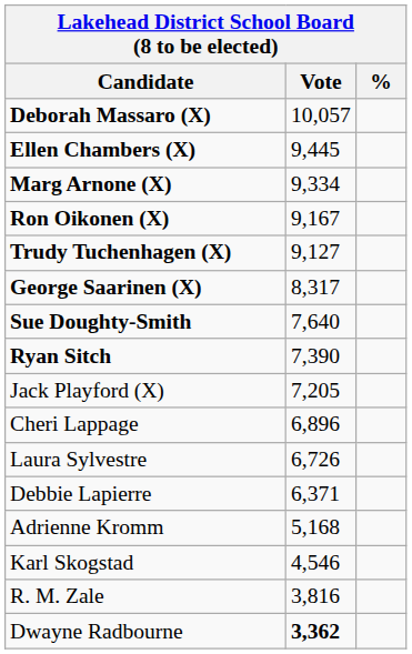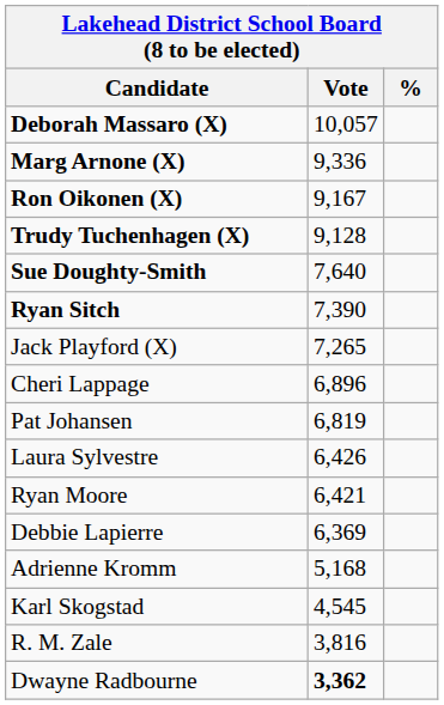 <table class="wikitable">
 <tr>
 <th colspan="3"><strong><a href='#'>Lakehead District School Board</a><br>(8 to be elected)</strong></th>
 </tr>
 <tr>
 <th bgcolor="#DDDDFF" width="200px">Candidate</th>
 <th bgcolor="#DDDDFF" width="40px">Vote</th>
 <th bgcolor="#DDDDFF" width="30px">%</th>
 </tr>
 <tr>
 <td><strong>Deborah Massaro (X)</strong></td>
 <td>10,057</td>
 <td></td>
 </tr>
 <tr>
-<td><strong>Ellen Chambers (X)</strong></td>
-<td>9,445</td>
-<td></td>
-</tr>
-<tr>
 <td><strong>Marg Arnone (X)</strong></td>
-<td>9,334</td>
+<td>9,336</td>
 <td></td>
 </tr>
 <tr>
 <td><strong>Ron Oikonen (X)</strong></td>
 <td>9,167</td>
 <td></td>
 </tr>
 <tr>
 <td><strong>Trudy Tuchenhagen (X)</strong></td>
-<td>9,127</td>
-<td></td>
-</tr>
-<tr>
-<td><strong>George Saarinen (X)</strong></td>
-<td>8,317</td>
+<td>9,128</td>
 <td></td>
 </tr>
 <tr>
 <td><strong>Sue Doughty-Smith</strong></td>
 <td>7,640</td>
 <td></td>
 </tr>
 <tr>
 <td><strong>Ryan Sitch</strong></td>
 <td>7,390</td>
 <td></td>
 </tr>
 <tr>
 <td>Jack Playford (X)</td>
-<td>7,205</td>
+<td>7,265</td>
 <td></td>
 </tr>
 <tr>
 <td>Cheri Lappage</td>
 <td>6,896</td>
 <td></td>
 </tr>
 <tr>
+<td>Pat Johansen</td>
+<td>6,819</td>
+<td></td>
+</tr>
+<tr>
 <td>Laura Sylvestre</td>
-<td>6,726</td>
+<td>6,426</td>
+<td></td>
+</tr>
+<tr>
+<td>Ryan Moore</td>
+<td>6,421</td>
 <td></td>
 </tr>
 <tr>
 <td>Debbie Lapierre</td>
-<td>6,371</td>
+<td>6,369</td>
 <td></td>
 </tr>
 <tr>
 <td>Adrienne Kromm</td>
 <td>5,168</td>
 <td></td>
 </tr>
 <tr>
 <td>Karl Skogstad</td>
-<td>4,546</td>
+<td>4,545</td>
 <td></td>
 </tr>
 <tr>
 <td>R. M. Zale</td>
 <td>3,816</td>
 <td></td>
 </tr>
 <tr>
 <td>Dwayne Radbourne</td>
 <td><strong>3,362</strong></td>
 <td></td>
 </tr>
 </table>
